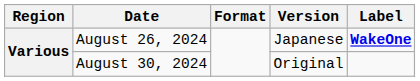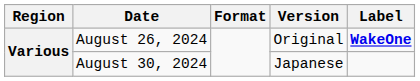 <table class="wikitable plainrowheaders">
 <tr>
 <th scope="col">Region</th>
 <th scope="col">Date</th>
 <th scope="col">Format</th>
 <th scope="col">Version</th>
 <th scope="col">Label</th>
 </tr>
 <tr>
 <th scope="row" rowspan="2">Various</th>
 <td>August 26, 2024</td>
 <td rowspan="2"></td>
-<td>Japanese</td>
+<td>Original</td>
 <td><strong><a href='#'>WakeOne</a></strong></td>
 </tr>
 <tr>
 <td>August 30, 2024</td>
-<td>Original</td>
+<td>Japanese</td>
 <td></td>
 </tr>
 </table>
